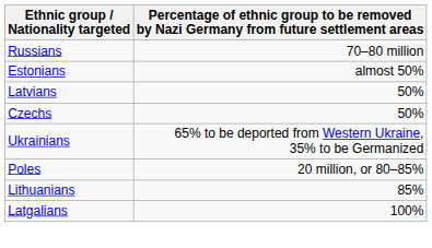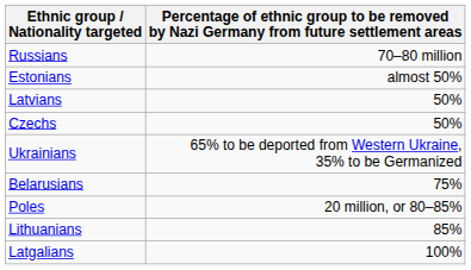 <table class="wikitable plainrowheaders" style=border: none; text-align:left;">
 <tr>
 <th>Ethnic group /<br>Nationality targeted</th>
 <th>Percentage of ethnic group to be removed<br>by Nazi Germany from future settlement areas</th>
 </tr>
 <tr>
 <td><a href='#'>Russians</a></td>
 <td align="right">70–80 million</td>
 </tr>
 <tr>
 <td><a href='#'>Estonians</a></td>
 <td align=right>almost 50%</td>
 </tr>
 <tr>
 <td><a href='#'>Latvians</a></td>
 <td align=right>50%</td>
 </tr>
 <tr>
 <td><a href='#'>Czechs</a></td>
 <td align=right>50%</td>
 </tr>
 <tr>
 <td><a href='#'>Ukrainians</a></td>
 <td align=right>65% to be deported from <a href='#'>Western Ukraine</a>,<br>35% to be Germanized</td>
 </tr>
 <tr>
+<td><a href='#'>Belarusians</a></td>
+<td align=right>75%</td>
+</tr>
+<tr>
 <td><a href='#'>Poles</a></td>
 <td align=right>20 million, or 80–85%</td>
 </tr>
 <tr>
 <td><a href='#'>Lithuanians</a></td>
 <td align=right>85%</td>
 </tr>
 <tr>
 <td><a href='#'>Latgalians</a></td>
 <td align=right>100%</td>
 </tr>
 </table>
